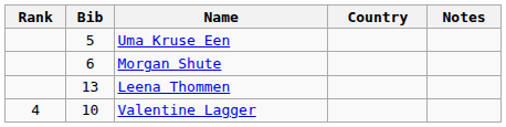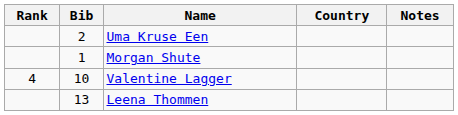 <table class="wikitable" style="text-align:center; width:450px">
 <tr>
 <th>Rank</th>
 <th>Bib</th>
 <th>Name</th>
 <th>Country</th>
 <th>Notes</th>
 </tr>
 <tr>
 <td></td>
-<td>5</td>
+<td>2</td>
 <td align=left><a href='#'>Uma Kruse Een</a></td>
 <td align=left></td>
 <td></td>
 </tr>
 <tr>
 <td></td>
-<td>6</td>
+<td>1</td>
 <td align=left><a href='#'>Morgan Shute</a></td>
+<td align=left></td>
+<td></td>
+</tr>
+<tr>
+<td>4</td>
+<td>10</td>
+<td align=left><a href='#'>Valentine Lagger</a></td>
 <td align=left></td>
 <td></td>
 </tr>
 <tr>
 <td></td>
 <td>13</td>
 <td align=left><a href='#'>Leena Thommen</a></td>
 <td align=left></td>
 <td></td>
 </tr>
-<tr>
-<td>4</td>
-<td>10</td>
-<td align=left><a href='#'>Valentine Lagger</a></td>
-<td align=left></td>
-<td></td>
-</tr>
 </table>
